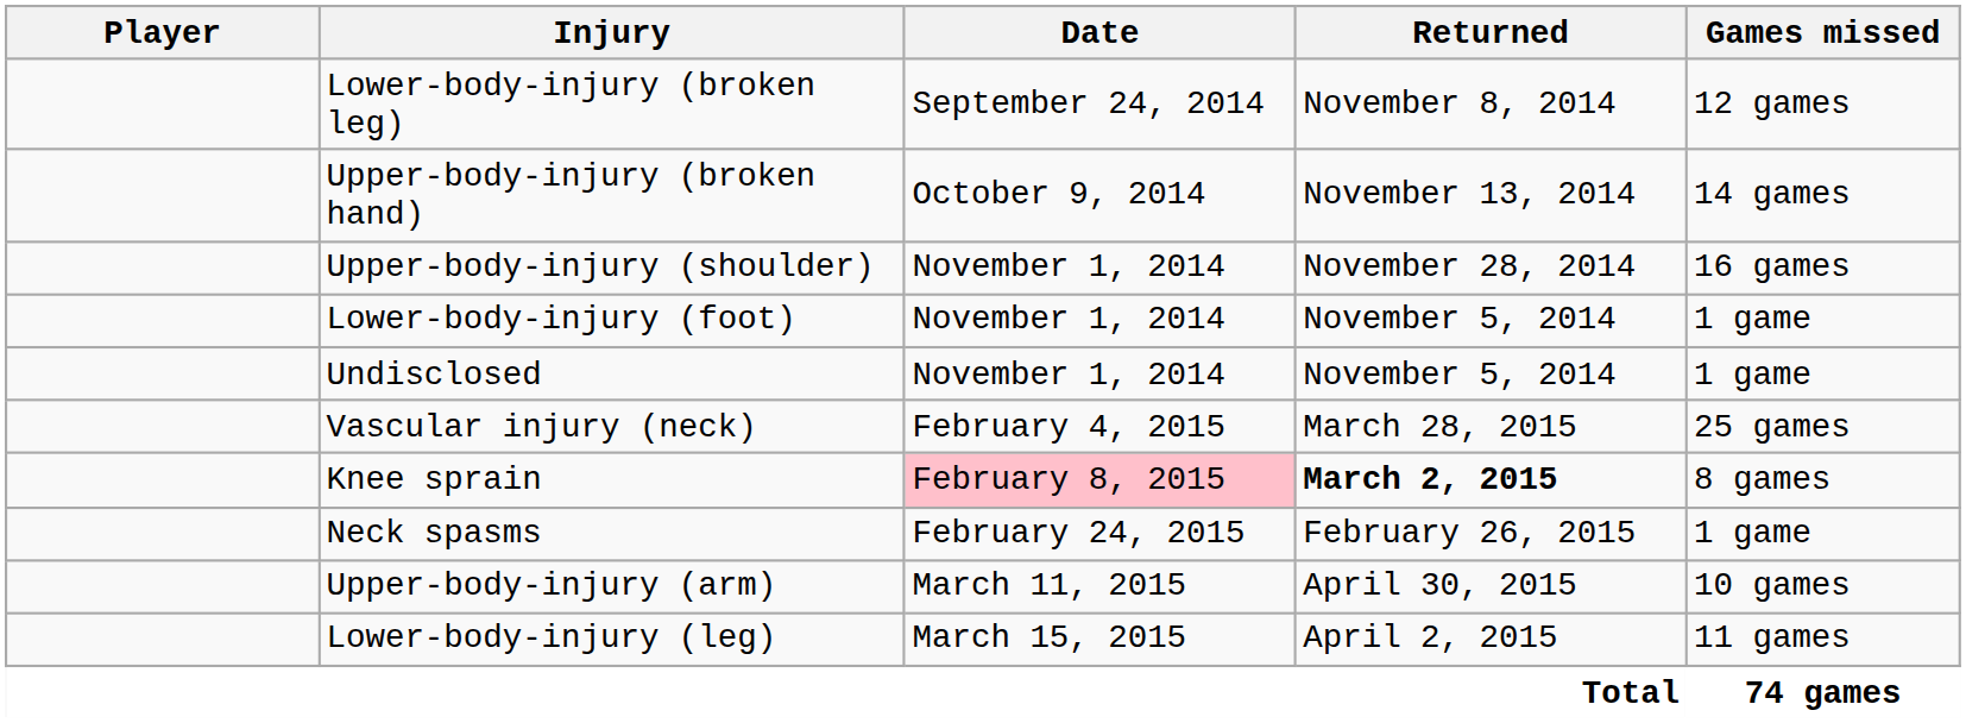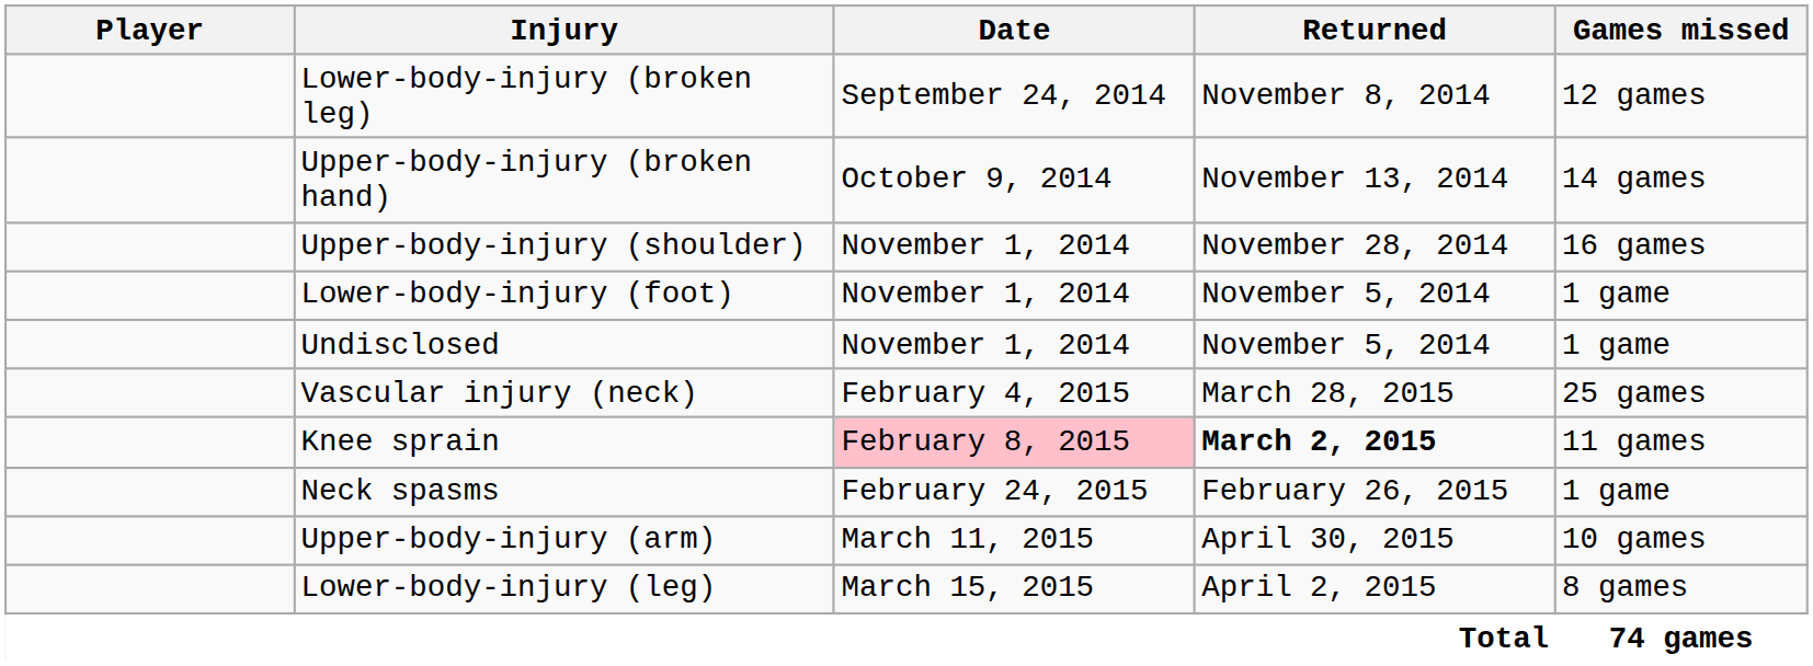 <table class="wikitable sortable" style="width:60em; border:0;">
 <tr>
 <th width=16%>Player</th>
 <th width=30% class=unsortable>Injury</th>
 <th width=20% class=unsortable>Date</th>
 <th width=20% class=unsortable>Returned</th>
 <th width=14% class=unsortable>Games missed</th>
 </tr>
 <tr>
 <td></td>
 <td>Lower-body-injury (broken leg)</td>
 <td>September 24, 2014</td>
 <td>November 8, 2014</td>
 <td>12 games</td>
 </tr>
 <tr>
 <td></td>
 <td>Upper-body-injury (broken hand)</td>
 <td>October 9, 2014</td>
 <td>November 13, 2014</td>
 <td>14 games</td>
 </tr>
 <tr>
 <td></td>
 <td>Upper-body-injury (shoulder)</td>
 <td>November 1, 2014</td>
 <td>November 28, 2014</td>
 <td>16 games</td>
 </tr>
 <tr>
 <td></td>
 <td>Lower-body-injury (foot)</td>
 <td>November 1, 2014</td>
 <td>November 5, 2014</td>
 <td>1 game</td>
 </tr>
 <tr>
 <td></td>
 <td>Undisclosed</td>
 <td>November 1, 2014</td>
 <td>November 5, 2014</td>
 <td>1 game</td>
 </tr>
 <tr>
 <td></td>
 <td>Vascular injury (neck)</td>
 <td>February 4, 2015</td>
 <td>March 28, 2015</td>
 <td>25 games</td>
 </tr>
 <tr>
 <td></td>
 <td>Knee sprain</td>
 <td style="background: pink;">February 8, 2015</td>
 <td><strong>March 2, 2015</strong></td>
-<td>8 games</td>
+<td>11 games</td>
 </tr>
 <tr>
 <td></td>
 <td>Neck spasms</td>
 <td>February 24, 2015</td>
 <td>February 26, 2015</td>
 <td>1 game</td>
 </tr>
 <tr>
 <td></td>
 <td>Upper-body-injury (arm)</td>
 <td>March 11, 2015</td>
 <td>April 30, 2015</td>
 <td>10 games</td>
 </tr>
 <tr>
 <td></td>
 <td>Lower-body-injury (leg)</td>
 <td>March 15, 2015</td>
 <td>April 2, 2015</td>
-<td>11 games</td>
+<td>8 games</td>
 </tr>
 <tr style="background:#FFF; font-weight:bold;" class=sortbottom>
 <td colspan=4 style="text-align:right; border:0;">Total</td>
 <td style="text-align:center; border:0;">74 games</td>
 </tr>
 </table>
